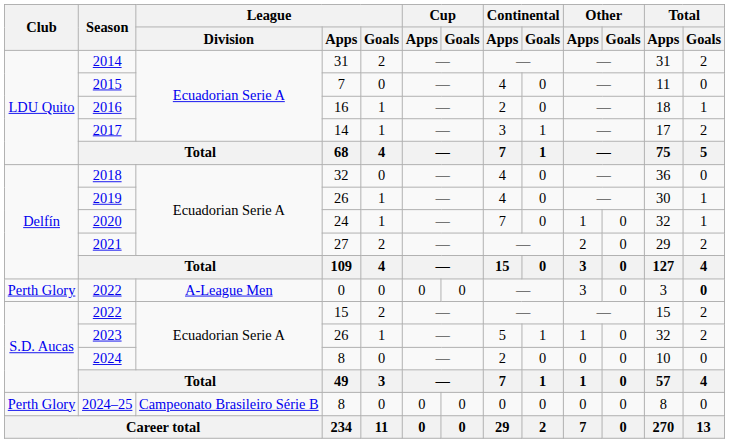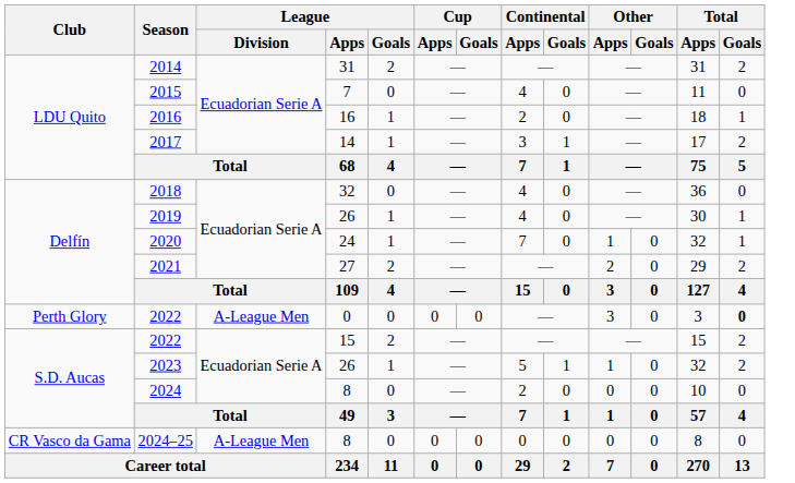 <table class="wikitable" style="text-align: center;">
 <tr>
 <th rowspan="2">Club</th>
 <th rowspan="2">Season</th>
 <th colspan="3">League</th>
 <th colspan="2">Cup</th>
 <th colspan="2">Continental</th>
 <th colspan="2">Other</th>
 <th colspan="2">Total</th>
 </tr>
 <tr>
 <th>Division</th>
 <th>Apps</th>
 <th>Goals</th>
 <th>Apps</th>
 <th>Goals</th>
 <th>Apps</th>
 <th>Goals</th>
 <th>Apps</th>
 <th>Goals</th>
 <th>Apps</th>
 <th>Goals</th>
 </tr>
 <tr>
 <td rowspan="5"><a href='#'>LDU Quito</a></td>
 <td><a href='#'>2014</a></td>
 <td rowspan="4"><a href='#'>Ecuadorian Serie A</a></td>
 <td>31</td>
 <td>2</td>
 <td colspan=2>—</td>
 <td colspan=2>—</td>
 <td colspan=2>—</td>
 <td>31</td>
 <td>2</td>
 </tr>
 <tr>
 <td><a href='#'>2015</a></td>
 <td>7</td>
 <td>0</td>
 <td colspan=2>—</td>
 <td>4</td>
 <td>0</td>
 <td colspan=2>—</td>
 <td>11</td>
 <td>0</td>
 </tr>
 <tr>
 <td><a href='#'>2016</a></td>
 <td>16</td>
 <td>1</td>
 <td colspan=2>—</td>
 <td>2</td>
 <td>0</td>
 <td colspan=2>—</td>
 <td>18</td>
 <td>1</td>
 </tr>
 <tr>
 <td><a href='#'>2017</a></td>
 <td>14</td>
 <td>1</td>
 <td colspan=2>—</td>
 <td>3</td>
 <td>1</td>
 <td colspan=2>—</td>
 <td>17</td>
 <td>2</td>
 </tr>
 <tr>
 <th colspan="2">Total</th>
 <th>68</th>
 <th>4</th>
 <th colspan=2>—</th>
 <th>7</th>
 <th>1</th>
 <th colspan=2>—</th>
 <th>75</th>
 <th>5</th>
 </tr>
 <tr>
 <td rowspan="5"><a href='#'>Delfín</a></td>
 <td><a href='#'>2018</a></td>
 <td rowspan="4">Ecuadorian Serie A</td>
 <td>32</td>
 <td>0</td>
 <td colspan=2>—</td>
 <td>4</td>
 <td>0</td>
 <td colspan=2>—</td>
 <td>36</td>
 <td>0</td>
 </tr>
 <tr>
 <td><a href='#'>2019</a></td>
 <td>26</td>
 <td>1</td>
 <td colspan=2>—</td>
 <td>4</td>
 <td>0</td>
 <td colspan=2>—</td>
 <td>30</td>
 <td>1</td>
 </tr>
 <tr>
 <td><a href='#'>2020</a></td>
 <td>24</td>
 <td>1</td>
 <td colspan=2>—</td>
 <td>7</td>
 <td>0</td>
 <td>1</td>
 <td>0</td>
 <td>32</td>
 <td>1</td>
 </tr>
 <tr>
 <td><a href='#'>2021</a></td>
 <td>27</td>
 <td>2</td>
 <td colspan=2>—</td>
 <td colspan=2>—</td>
 <td>2</td>
 <td>0</td>
 <td>29</td>
 <td>2</td>
 </tr>
 <tr>
 <th colspan="2">Total</th>
 <th>109</th>
 <th>4</th>
 <th colspan=2>—</th>
 <th>15</th>
 <th>0</th>
 <th>3</th>
 <th>0</th>
 <th>127</th>
 <th>4</th>
 </tr>
 <tr>
 <td><a href='#'>Perth Glory</a></td>
 <td><a href='#'>2022</a></td>
 <td><a href='#'>A-League Men</a></td>
 <td>0</td>
 <td>0</td>
 <td>0</td>
 <td>0</td>
 <td colspan=2>—</td>
 <td>3</td>
 <td>0</td>
 <td>3</td>
 <td><strong>0</strong></td>
 </tr>
 <tr>
 <td rowspan="4"><a href='#'>S.D. Aucas</a></td>
 <td><a href='#'>2022</a></td>
 <td rowspan="3">Ecuadorian Serie A</td>
 <td>15</td>
 <td>2</td>
 <td colspan=2>—</td>
 <td colspan=2>—</td>
 <td colspan=2>—</td>
 <td>15</td>
 <td>2</td>
 </tr>
 <tr>
 <td><a href='#'>2023</a></td>
 <td>26</td>
 <td>1</td>
 <td colspan=2>—</td>
 <td>5</td>
 <td>1</td>
 <td>1</td>
 <td>0</td>
 <td>32</td>
 <td>2</td>
 </tr>
 <tr>
 <td><a href='#'>2024</a></td>
 <td>8</td>
 <td>0</td>
 <td colspan=2>—</td>
 <td>2</td>
 <td>0</td>
 <td>0</td>
 <td>0</td>
 <td>10</td>
 <td>0</td>
 </tr>
 <tr>
 <th colspan="2">Total</th>
 <th>49</th>
 <th>3</th>
 <th colspan=2>—</th>
 <th>7</th>
 <th>1</th>
 <th>1</th>
 <th>0</th>
 <th>57</th>
 <th>4</th>
 </tr>
 <tr>
-<td><a href='#'>Perth Glory</a></td>
+<td><a href='#'>CR Vasco da Gama</a></td>
 <td><a href='#'>2024–25</a></td>
-<td><a href='#'>Campeonato Brasileiro Série B</a></td>
+<td><a href='#'>A-League Men</a></td>
 <td>8</td>
 <td>0</td>
 <td>0</td>
 <td>0</td>
 <td>0</td>
 <td>0</td>
 <td>0</td>
 <td>0</td>
 <td>8</td>
 <td>0</td>
 </tr>
 <tr>
 <th colspan="3">Career total</th>
 <th>234</th>
 <th>11</th>
 <th>0</th>
 <th>0</th>
 <th>29</th>
 <th>2</th>
 <th>7</th>
 <th>0</th>
 <th>270</th>
 <th>13</th>
 </tr>
 </table>
